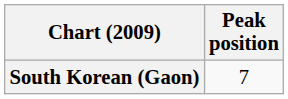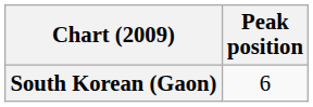 <table class="wikitable plainrowheaders sortable" style="text-align:center;">
 <tr>
 <th>Chart (2009)</th>
 <th>Peak<br>position</th>
 </tr>
 <tr>
 <th scope="row">South Korean (Gaon)</th>
-<td>7</td>
+<td>6</td>
 </tr>
 </table>
